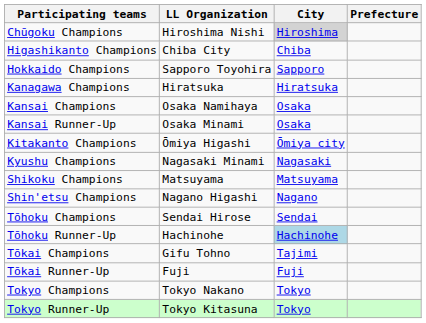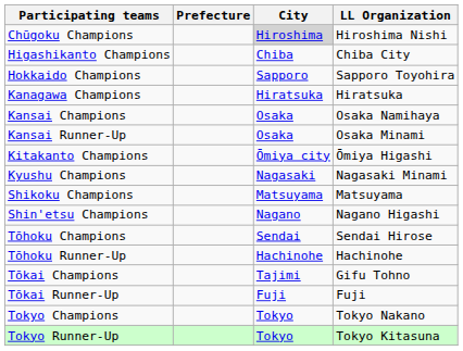 <table class="wikitable">
 <tr>
 <th>Participating teams</th>
+<th>Prefecture</th>
+<th>City</th>
 <th>LL Organization</th>
-<th>City</th>
-<th>Prefecture</th>
 </tr>
 <tr>
 <td><a href='#'>Chūgoku</a> Champions</td>
+<td><strong></strong></td>
+<td style="background: lightgrey;"><a href='#'>Hiroshima</a></td>
 <td>Hiroshima Nishi</td>
-<td style="background: lightgrey;"><a href='#'>Hiroshima</a></td>
-<td><strong></strong></td>
 </tr>
 <tr>
 <td><a href='#'>Higashikanto</a> Champions</td>
+<td><strong></strong></td>
+<td><a href='#'>Chiba</a></td>
 <td>Chiba City</td>
-<td><a href='#'>Chiba</a></td>
-<td><strong></strong></td>
 </tr>
 <tr>
 <td><a href='#'>Hokkaido</a> Champions</td>
+<td><strong></strong></td>
+<td><a href='#'>Sapporo</a></td>
 <td>Sapporo Toyohira</td>
-<td><a href='#'>Sapporo</a></td>
-<td><strong></strong></td>
 </tr>
 <tr>
 <td><a href='#'>Kanagawa</a> Champions</td>
+<td><strong></strong></td>
+<td><a href='#'>Hiratsuka</a></td>
 <td>Hiratsuka</td>
-<td><a href='#'>Hiratsuka</a></td>
-<td><strong></strong></td>
 </tr>
 <tr>
 <td><a href='#'>Kansai</a> Champions</td>
+<td><strong></strong></td>
+<td><a href='#'>Osaka</a></td>
 <td>Osaka Namihaya</td>
-<td><a href='#'>Osaka</a></td>
-<td><strong></strong></td>
 </tr>
 <tr>
 <td><a href='#'>Kansai</a> Runner-Up</td>
+<td><strong></strong></td>
+<td><a href='#'>Osaka</a></td>
 <td>Osaka Minami</td>
-<td><a href='#'>Osaka</a></td>
-<td><strong></strong></td>
 </tr>
 <tr>
 <td><a href='#'>Kitakanto</a> Champions</td>
+<td><strong></strong></td>
+<td><a href='#'>Ōmiya city</a></td>
 <td>Ōmiya Higashi</td>
-<td><a href='#'>Ōmiya city</a></td>
-<td><strong></strong></td>
 </tr>
 <tr>
 <td><a href='#'>Kyushu</a> Champions</td>
+<td><strong></strong></td>
+<td><a href='#'>Nagasaki</a></td>
 <td>Nagasaki Minami</td>
-<td><a href='#'>Nagasaki</a></td>
-<td><strong></strong></td>
 </tr>
 <tr>
 <td><a href='#'>Shikoku</a> Champions</td>
+<td><strong></strong></td>
+<td><a href='#'>Matsuyama</a></td>
 <td>Matsuyama</td>
-<td><a href='#'>Matsuyama</a></td>
-<td><strong></strong></td>
 </tr>
 <tr>
 <td><a href='#'>Shin'etsu</a> Champions</td>
+<td><strong></strong></td>
+<td><a href='#'>Nagano</a></td>
 <td>Nagano Higashi</td>
-<td><a href='#'>Nagano</a></td>
-<td><strong></strong></td>
 </tr>
 <tr>
 <td><a href='#'>Tōhoku</a> Champions</td>
+<td><strong></strong></td>
+<td><a href='#'>Sendai</a></td>
 <td>Sendai Hirose</td>
-<td><a href='#'>Sendai</a></td>
-<td><strong></strong></td>
 </tr>
 <tr>
 <td><a href='#'>Tōhoku</a> Runner-Up</td>
+<td><strong></strong></td>
+<td><a href='#'>Hachinohe</a></td>
 <td>Hachinohe</td>
-<td style="background: lightblue;"><a href='#'>Hachinohe</a></td>
-<td><strong></strong></td>
 </tr>
 <tr>
 <td><a href='#'>Tōkai</a> Champions</td>
+<td><strong></strong></td>
+<td><a href='#'>Tajimi</a></td>
 <td>Gifu Tohno</td>
-<td><a href='#'>Tajimi</a></td>
-<td><strong></strong></td>
 </tr>
 <tr>
 <td><a href='#'>Tōkai</a> Runner-Up</td>
+<td><strong></strong></td>
+<td><a href='#'>Fuji</a></td>
 <td>Fuji</td>
-<td><a href='#'>Fuji</a></td>
-<td><strong></strong></td>
 </tr>
 <tr>
 <td><a href='#'>Tokyo</a> Champions</td>
+<td><strong></strong></td>
+<td><a href='#'>Tokyo</a></td>
 <td>Tokyo Nakano</td>
-<td><a href='#'>Tokyo</a></td>
-<td><strong></strong></td>
 </tr>
 <tr bgcolor="ccffcc">
 <td><a href='#'>Tokyo</a> Runner-Up</td>
+<td><strong></strong></td>
+<td><a href='#'>Tokyo</a></td>
 <td>Tokyo Kitasuna</td>
-<td><a href='#'>Tokyo</a></td>
-<td><strong></strong></td>
 </tr>
 </table>
